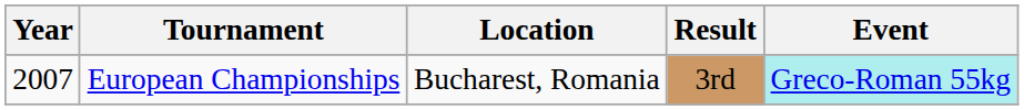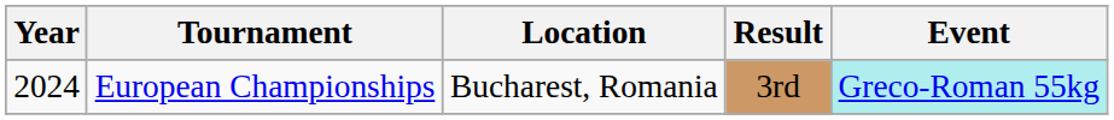 <table class="wikitable" style="font-size:95%;">
 <tr>
 <th>Year</th>
 <th>Tournament</th>
 <th>Location</th>
 <th>Result</th>
 <th>Event</th>
 </tr>
 <tr>
-<td>2007</td>
+<td>2024</td>
 <td><a href='#'>European Championships</a></td>
 <td>Bucharest, Romania</td>
 <td align="center" bgcolor="cc9966">3rd</td>
 <td style="background: paleturquoise;"><a href='#'>Greco-Roman 55kg</a></td>
 </tr>
 </table>
